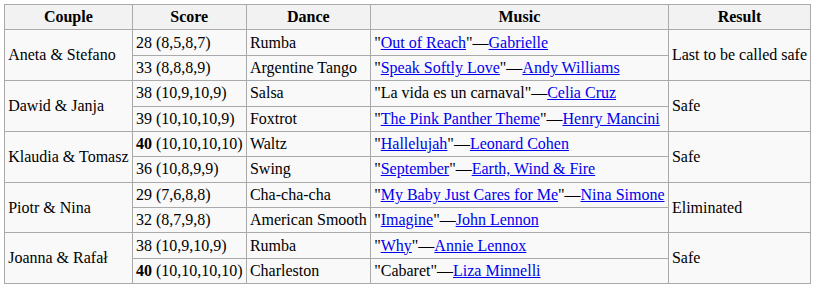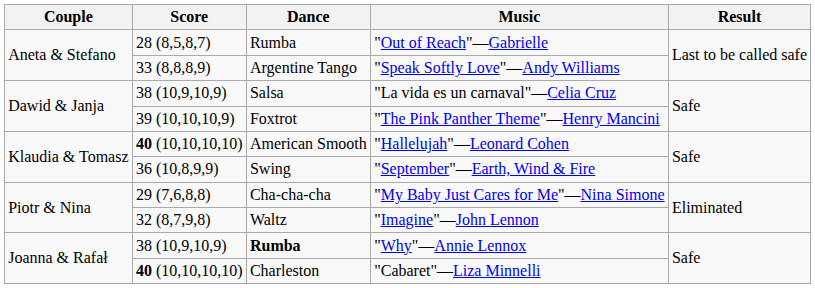 <table class="wikitable">
 <tr>
 <th>Couple</th>
 <th>Score</th>
 <th>Dance</th>
 <th>Music</th>
 <th>Result</th>
 </tr>
 <tr>
 <td rowspan="2">Aneta & Stefano</td>
 <td>28 (8,5,8,7)</td>
 <td>Rumba</td>
 <td>"<a href='#'>Out of Reach</a>"—<a href='#'>Gabrielle</a></td>
 <td rowspan="2">Last to be called safe</td>
 </tr>
 <tr>
 <td>33 (8,8,8,9)</td>
 <td>Argentine Tango</td>
 <td>"<a href='#'>Speak Softly Love</a>"—<a href='#'>Andy Williams</a></td>
 </tr>
 <tr>
 <td rowspan="2">Dawid & Janja</td>
 <td>38 (10,9,10,9)</td>
 <td>Salsa</td>
 <td>"La vida es un carnaval"—<a href='#'>Celia Cruz</a></td>
 <td rowspan="2">Safe</td>
 </tr>
 <tr>
 <td>39 (10,10,10,9)</td>
 <td>Foxtrot</td>
 <td>"<a href='#'>The Pink Panther Theme</a>"—<a href='#'>Henry Mancini</a></td>
 </tr>
 <tr>
 <td rowspan="2">Klaudia & Tomasz</td>
 <td><strong>40</strong> (10,10,10,10)</td>
-<td>Waltz</td>
+<td>American Smooth</td>
 <td>"<a href='#'>Hallelujah</a>"—<a href='#'>Leonard Cohen</a></td>
 <td rowspan="2">Safe</td>
 </tr>
 <tr>
 <td>36 (10,8,9,9)</td>
 <td>Swing</td>
 <td>"<a href='#'>September</a>"—<a href='#'>Earth, Wind & Fire</a></td>
 </tr>
 <tr>
 <td rowspan="2">Piotr & Nina</td>
 <td>29 (7,6,8,8)</td>
 <td>Cha-cha-cha</td>
 <td>"<a href='#'>My Baby Just Cares for Me</a>"—<a href='#'>Nina Simone</a></td>
 <td rowspan="2">Eliminated</td>
 </tr>
 <tr>
 <td>32 (8,7,9,8)</td>
-<td>American Smooth</td>
+<td>Waltz</td>
 <td>"<a href='#'>Imagine</a>"—<a href='#'>John Lennon</a></td>
 </tr>
 <tr>
 <td rowspan="2">Joanna & Rafał</td>
 <td>38 (10,9,10,9)</td>
-<td>Rumba</td>
+<td><strong>Rumba</strong></td>
 <td>"<a href='#'>Why</a>"—<a href='#'>Annie Lennox</a></td>
 <td rowspan="2">Safe</td>
 </tr>
 <tr>
 <td><strong>40</strong> (10,10,10,10)</td>
 <td>Charleston</td>
 <td>"Cabaret"—<a href='#'>Liza Minnelli</a></td>
 </tr>
 </table>
